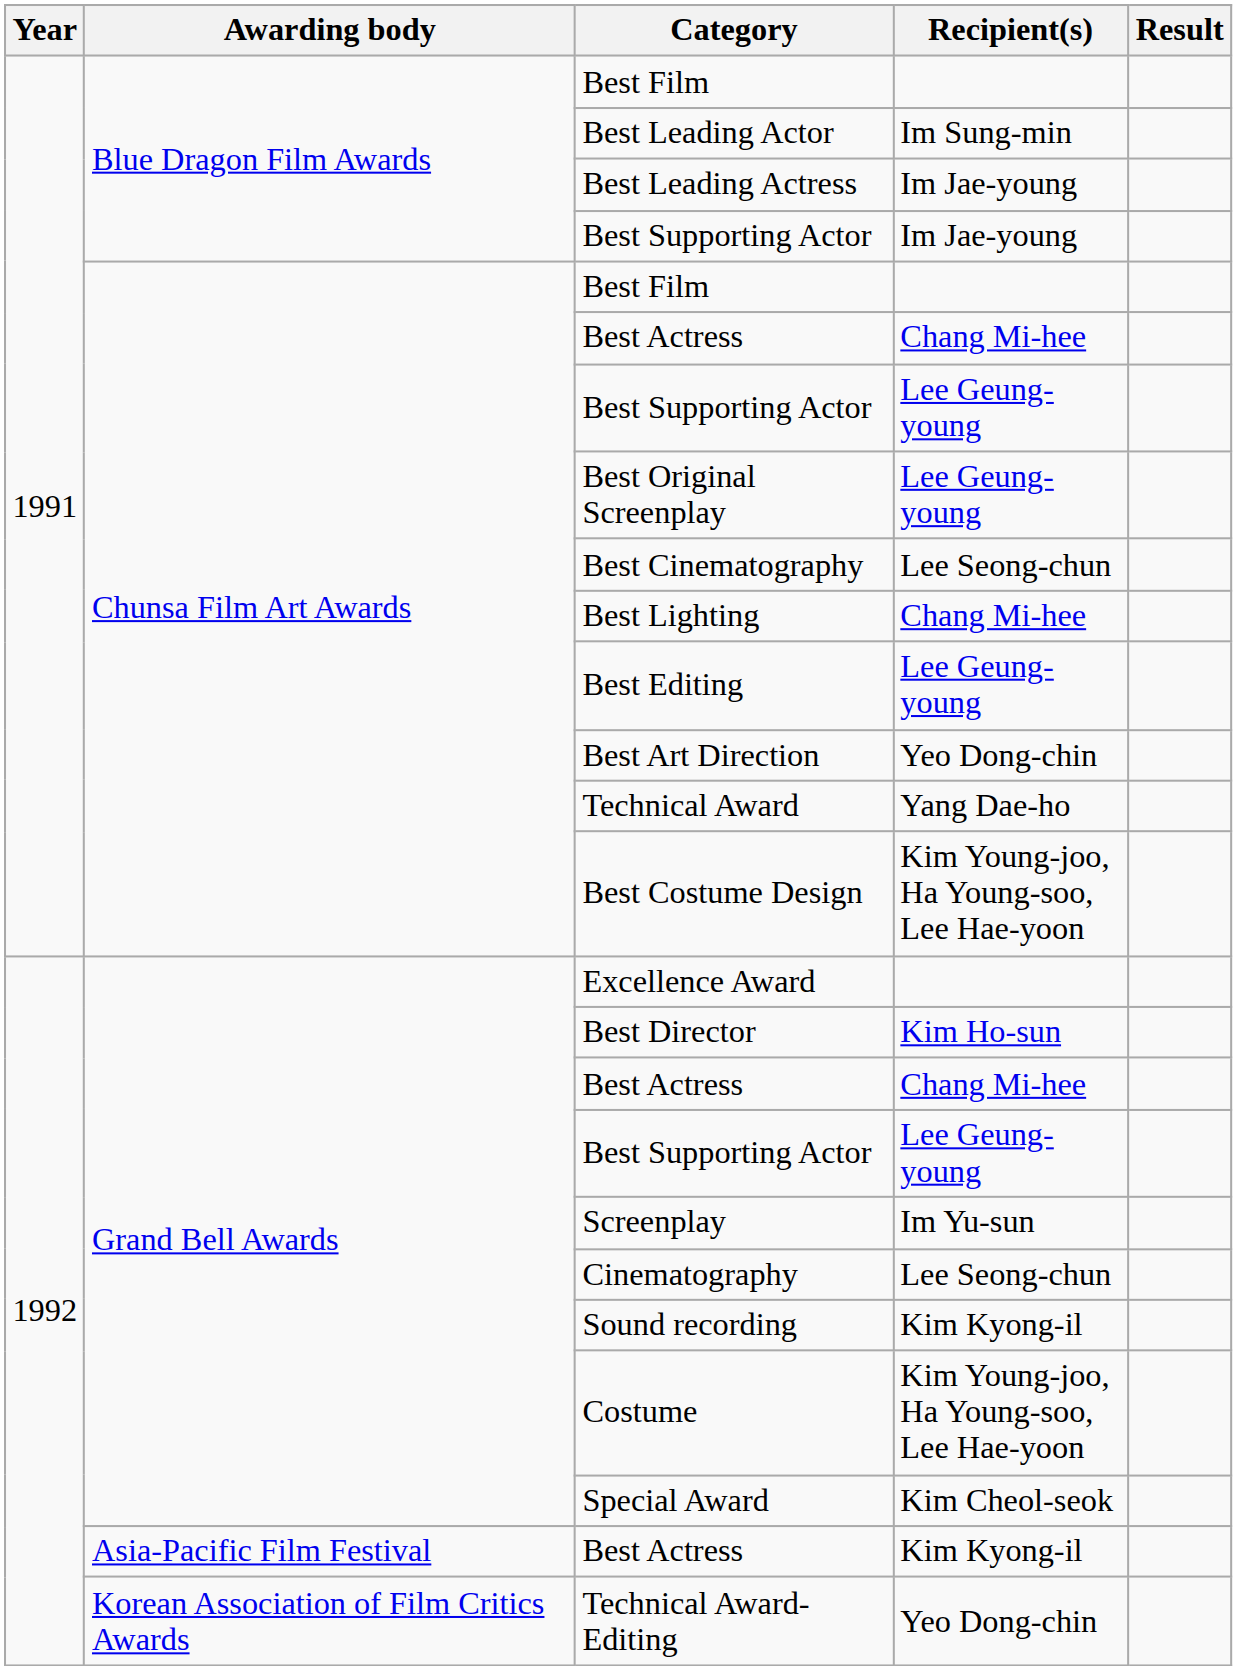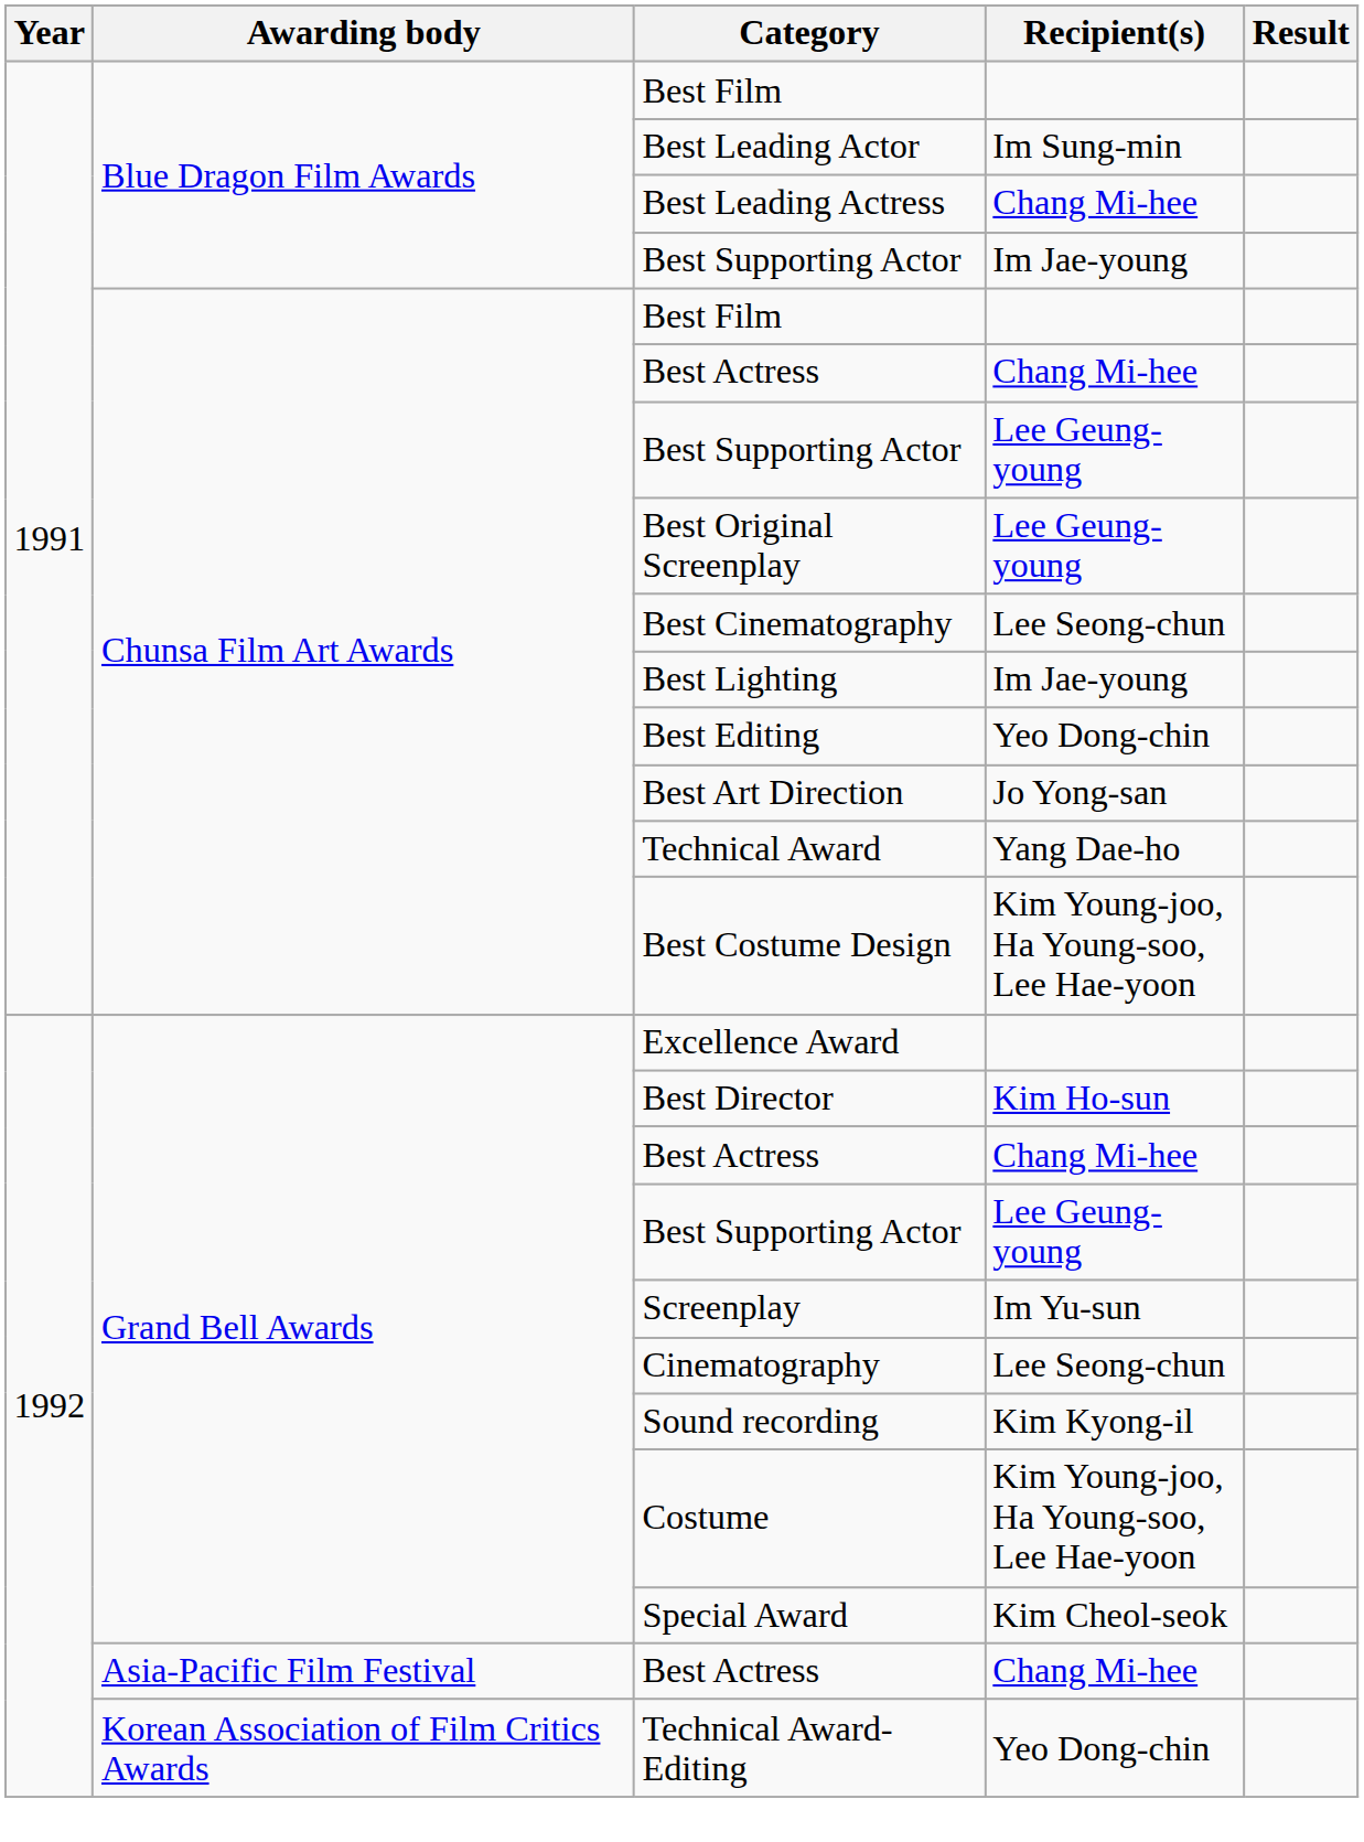 <table class="wikitable">
 <tr>
 <th>Year</th>
 <th>Awarding body</th>
 <th>Category</th>
 <th>Recipient(s)</th>
 <th>Result</th>
 </tr>
 <tr>
 <td rowspan=14>1991</td>
 <td rowspan=4><a href='#'>Blue Dragon Film Awards</a></td>
 <td>Best Film</td>
 <td></td>
 <td></td>
 </tr>
 <tr>
 <td>Best Leading Actor</td>
 <td>Im Sung-min</td>
 <td></td>
 </tr>
 <tr>
 <td>Best Leading Actress</td>
-<td>Im Jae-young</td>
+<td><a href='#'>Chang Mi-hee</a></td>
 <td></td>
 </tr>
 <tr>
 <td>Best Supporting Actor</td>
 <td>Im Jae-young</td>
 <td></td>
 </tr>
 <tr>
 <td rowspan=10><a href='#'>Chunsa Film Art Awards</a></td>
 <td>Best Film</td>
 <td></td>
 <td></td>
 </tr>
 <tr>
 <td>Best Actress</td>
 <td><a href='#'>Chang Mi-hee</a></td>
 <td></td>
 </tr>
 <tr>
 <td>Best Supporting Actor</td>
 <td><a href='#'>Lee Geung-young</a></td>
 <td></td>
 </tr>
 <tr>
 <td>Best Original Screenplay</td>
 <td><a href='#'>Lee Geung-young</a></td>
 <td></td>
 </tr>
 <tr>
 <td>Best Cinematography</td>
 <td>Lee Seong-chun</td>
 <td></td>
 </tr>
 <tr>
 <td>Best Lighting</td>
-<td><a href='#'>Chang Mi-hee</a></td>
+<td>Im Jae-young</td>
 <td></td>
 </tr>
 <tr>
 <td>Best Editing</td>
-<td><a href='#'>Lee Geung-young</a></td>
+<td>Yeo Dong-chin</td>
 <td></td>
 </tr>
 <tr>
 <td>Best Art Direction</td>
-<td>Yeo Dong-chin</td>
+<td>Jo Yong-san</td>
 <td></td>
 </tr>
 <tr>
 <td>Technical Award</td>
 <td>Yang Dae-ho</td>
 <td></td>
 </tr>
 <tr>
 <td>Best Costume Design</td>
 <td>Kim Young-joo,<br>Ha Young-soo,<br>Lee Hae-yoon</td>
 <td></td>
 </tr>
 <tr>
 <td rowspan=11>1992</td>
 <td rowspan=9><a href='#'>Grand Bell Awards</a></td>
 <td>Excellence Award</td>
 <td></td>
 <td></td>
 </tr>
 <tr>
 <td>Best Director</td>
 <td><a href='#'>Kim Ho-sun</a></td>
 <td></td>
 </tr>
 <tr>
 <td>Best Actress</td>
 <td><a href='#'>Chang Mi-hee</a></td>
 <td></td>
 </tr>
 <tr>
 <td>Best Supporting Actor</td>
 <td><a href='#'>Lee Geung-young</a></td>
 <td></td>
 </tr>
 <tr>
 <td>Screenplay</td>
 <td>Im Yu-sun</td>
 <td></td>
 </tr>
 <tr>
 <td>Cinematography</td>
 <td>Lee Seong-chun</td>
 <td></td>
 </tr>
 <tr>
 <td>Sound recording</td>
 <td>Kim Kyong-il</td>
 <td></td>
 </tr>
 <tr>
 <td>Costume</td>
 <td>Kim Young-joo,<br>Ha Young-soo,<br>Lee Hae-yoon</td>
 <td></td>
 </tr>
 <tr>
 <td>Special Award</td>
 <td>Kim Cheol-seok</td>
 <td></td>
 </tr>
 <tr>
 <td><a href='#'>Asia-Pacific Film Festival</a></td>
 <td>Best Actress</td>
-<td>Kim Kyong-il</td>
+<td><a href='#'>Chang Mi-hee</a></td>
 <td></td>
 </tr>
 <tr>
 <td><a href='#'>Korean Association of Film Critics Awards</a></td>
 <td>Technical Award-Editing</td>
 <td>Yeo Dong-chin</td>
 <td></td>
 </tr>
 </table>
